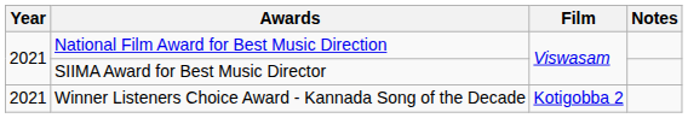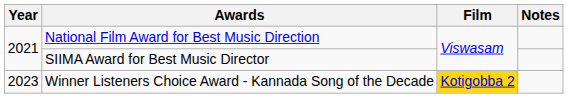 <table class="wikitable">
 <tr>
 <th>Year</th>
 <th>Awards</th>
 <th>Film</th>
 <th>Notes</th>
 </tr>
 <tr>
 <td rowspan="2">2021</td>
 <td><a href='#'>National Film Award for Best Music Direction</a></td>
 <td rowspan="2"><em><a href='#'>Viswasam</a></em></td>
 <td></td>
 </tr>
 <tr>
 <td>SIIMA Award for Best Music Director</td>
 <td></td>
 </tr>
 <tr>
-<td>2021</td>
+<td>2023</td>
 <td>Winner Listeners Choice Award - Kannada Song of the Decade</td>
-<td><a href='#'>Kotigobba 2</a></td>
+<td style="background: gold;"><a href='#'>Kotigobba 2</a></td>
 <td></td>
 </tr>
 </table>
